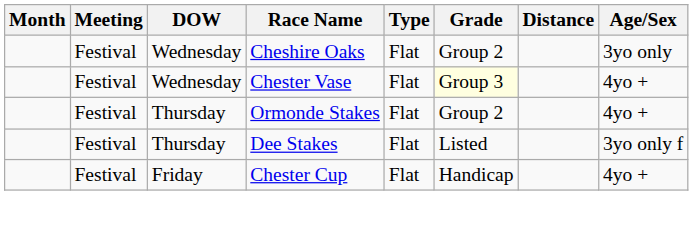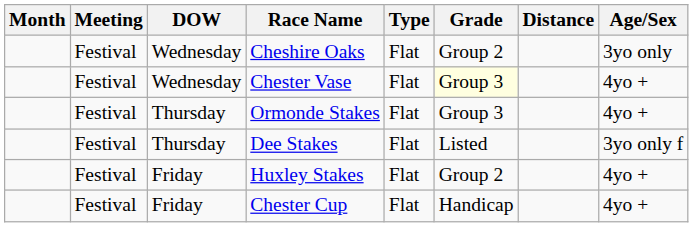 <table class = "wikitable sortable">
 <tr>
 <th>Month</th>
 <th>Meeting</th>
 <th>DOW</th>
 <th>Race Name</th>
 <th>Type</th>
 <th>Grade</th>
 <th>Distance</th>
 <th>Age/Sex</th>
 </tr>
 <tr>
 <td></td>
 <td>Festival</td>
 <td>Wednesday</td>
 <td><a href='#'>Cheshire Oaks</a></td>
 <td>Flat</td>
 <td>Group 2</td>
 <td></td>
 <td>3yo only</td>
 </tr>
 <tr>
 <td></td>
 <td>Festival</td>
 <td>Wednesday</td>
 <td><a href='#'>Chester Vase</a></td>
 <td>Flat</td>
 <td style="background: lightyellow;">Group 3</td>
 <td></td>
 <td>4yo +</td>
 </tr>
 <tr>
 <td></td>
 <td>Festival</td>
 <td>Thursday</td>
 <td><a href='#'>Ormonde Stakes</a></td>
 <td>Flat</td>
-<td>Group 2</td>
+<td>Group 3</td>
 <td></td>
 <td>4yo +</td>
 </tr>
 <tr>
 <td></td>
 <td>Festival</td>
 <td>Thursday</td>
 <td><a href='#'>Dee Stakes</a></td>
 <td>Flat</td>
 <td>Listed</td>
 <td></td>
 <td>3yo only f</td>
 </tr>
 <tr>
 <td></td>
 <td>Festival</td>
 <td>Friday</td>
+<td><a href='#'>Huxley Stakes</a></td>
+<td>Flat</td>
+<td>Group 2</td>
+<td></td>
+<td>4yo +</td>
+</tr>
+<tr>
+<td></td>
+<td>Festival</td>
+<td>Friday</td>
 <td><a href='#'>Chester Cup</a></td>
 <td>Flat</td>
 <td>Handicap</td>
 <td></td>
 <td>4yo +</td>
 </tr>
 </table>
